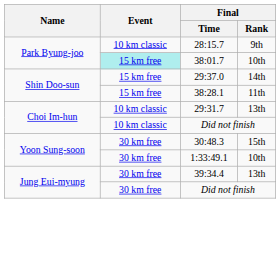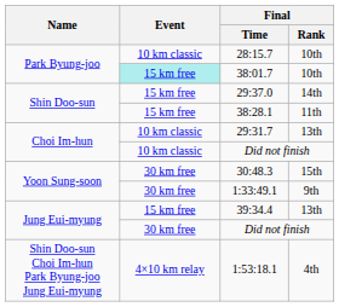 <table class="wikitable" style="font-size:90%; text-align:center; width:400px">
 <tr>
 <th rowspan=2>Name</th>
 <th rowspan=2>Event</th>
 <th colspan=2>Final</th>
 </tr>
 <tr>
 <th>Time</th>
 <th>Rank</th>
 </tr>
 <tr>
 <td rowspan=2><a href='#'>Park Byung-joo</a></td>
 <td><a href='#'>10 km classic</a></td>
 <td>28:15.7</td>
-<td>9th</td>
+<td>10th</td>
 </tr>
 <tr>
 <td style="background: paleturquoise;"><a href='#'>15 km free</a></td>
 <td>38:01.7</td>
 <td>10th</td>
 </tr>
 <tr>
 <td rowspan=2><a href='#'>Shin Doo-sun</a></td>
 <td><a href='#'>15 km free</a></td>
 <td>29:37.0</td>
 <td>14th</td>
 </tr>
 <tr>
 <td><a href='#'>15 km free</a></td>
 <td>38:28.1</td>
 <td>11th</td>
 </tr>
 <tr>
 <td rowspan=2><a href='#'>Choi Im-hun</a></td>
 <td><a href='#'>10 km classic</a></td>
 <td>29:31.7</td>
 <td>13th</td>
 </tr>
 <tr>
 <td><a href='#'>10 km classic</a></td>
 <td colspan=2><em>Did not finish</em></td>
 </tr>
 <tr>
 <td rowspan=2><a href='#'>Yoon Sung-soon</a></td>
 <td><a href='#'>30 km free</a></td>
 <td>30:48.3</td>
 <td>15th</td>
 </tr>
 <tr>
 <td><a href='#'>30 km free</a></td>
 <td>1:33:49.1</td>
-<td>10th</td>
+<td>9th</td>
 </tr>
 <tr>
 <td rowspan=2><a href='#'>Jung Eui-myung</a></td>
-<td><a href='#'>30 km free</a></td>
+<td><a href='#'>15 km free</a></td>
 <td>39:34.4</td>
 <td>13th</td>
 </tr>
 <tr>
 <td><a href='#'>30 km free</a></td>
 <td colspan=2><em>Did not finish</em></td>
 </tr>
+<tr>
+<td><a href='#'>Shin Doo-sun</a> <br> <a href='#'>Choi Im-hun</a> <br> <a href='#'>Park Byung-joo</a> <br> <a href='#'>Jung Eui-myung</a></td>
+<td><a href='#'>4×10 km relay</a></td>
+<td>1:53:18.1</td>
+<td>4th</td>
+</tr>
 </table>
